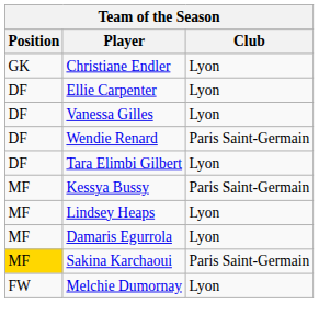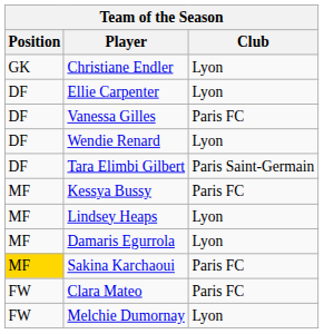 <table class="wikitable" style="font-size:95%">
 <tr>
 <th colspan="3">Team of the Season</th>
 </tr>
 <tr>
 <th>Position</th>
 <th>Player</th>
 <th>Club</th>
 </tr>
 <tr>
 <td>GK</td>
 <td> <a href='#'>Christiane Endler</a></td>
 <td>Lyon</td>
 </tr>
 <tr>
 <td>DF</td>
 <td> <a href='#'>Ellie Carpenter</a></td>
 <td>Lyon</td>
 </tr>
 <tr>
 <td>DF</td>
 <td> <a href='#'>Vanessa Gilles</a></td>
+<td>Paris FC</td>
+</tr>
+<tr>
+<td>DF</td>
+<td> <a href='#'>Wendie Renard</a></td>
 <td>Lyon</td>
 </tr>
 <tr>
 <td>DF</td>
-<td> <a href='#'>Wendie Renard</a></td>
+<td> <a href='#'>Tara Elimbi Gilbert</a></td>
 <td>Paris Saint-Germain</td>
-</tr>
-<tr>
-<td>DF</td>
-<td> <a href='#'>Tara Elimbi Gilbert</a></td>
-<td>Lyon</td>
 </tr>
 <tr>
 <td>MF</td>
 <td> <a href='#'>Kessya Bussy</a></td>
-<td>Paris Saint-Germain</td>
+<td>Paris FC</td>
 </tr>
 <tr>
 <td>MF</td>
 <td> <a href='#'>Lindsey Heaps</a></td>
 <td>Lyon</td>
 </tr>
 <tr>
 <td>MF</td>
 <td> <a href='#'>Damaris Egurrola</a></td>
 <td>Lyon</td>
 </tr>
 <tr>
 <td style="background: gold;">MF</td>
 <td> <a href='#'>Sakina Karchaoui</a></td>
-<td>Paris Saint-Germain</td>
+<td>Paris FC</td>
+</tr>
+<tr>
+<td>FW</td>
+<td> <a href='#'>Clara Mateo</a></td>
+<td>Paris FC</td>
 </tr>
 <tr>
 <td>FW</td>
 <td> <a href='#'>Melchie Dumornay</a></td>
 <td>Lyon</td>
 </tr>
 </table>
